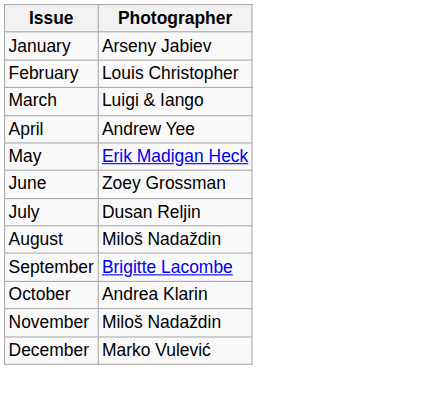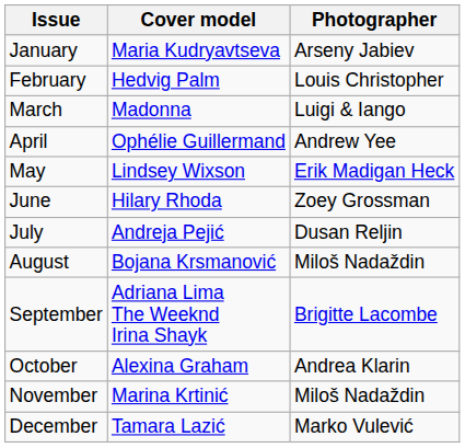 <table class="sortable wikitable">
 <tr>
 <th>Issue</th>
+<th>Cover model</th>
 <th>Photographer</th>
 </tr>
 <tr>
 <td>January</td>
+<td><a href='#'>Maria Kudryavtseva</a></td>
 <td>Arseny Jabiev</td>
 </tr>
 <tr>
 <td>February</td>
+<td><a href='#'>Hedvig Palm</a></td>
 <td>Louis Christopher</td>
 </tr>
 <tr>
 <td>March</td>
+<td><a href='#'>Madonna</a></td>
 <td>Luigi & Iango</td>
 </tr>
 <tr>
 <td>April</td>
+<td><a href='#'>Ophélie Guillermand</a></td>
 <td>Andrew Yee</td>
 </tr>
 <tr>
 <td>May</td>
+<td><a href='#'>Lindsey Wixson</a></td>
 <td><a href='#'>Erik Madigan Heck</a></td>
 </tr>
 <tr>
 <td>June</td>
+<td><a href='#'>Hilary Rhoda</a></td>
 <td>Zoey Grossman</td>
 </tr>
 <tr>
 <td>July</td>
+<td><a href='#'>Andreja Pejić</a></td>
 <td>Dusan Reljin</td>
 </tr>
 <tr>
 <td>August</td>
+<td><a href='#'>Bojana Krsmanović</a></td>
 <td>Miloš Nadaždin</td>
 </tr>
 <tr>
 <td>September</td>
+<td><a href='#'>Adriana Lima</a><br><a href='#'>The Weeknd</a><br><a href='#'>Irina Shayk</a></td>
 <td><a href='#'>Brigitte Lacombe</a></td>
 </tr>
 <tr>
 <td>October</td>
+<td><a href='#'>Alexina Graham</a></td>
 <td>Andrea Klarin</td>
 </tr>
 <tr>
 <td>November</td>
+<td><a href='#'>Marina Krtinić</a></td>
 <td>Miloš Nadaždin</td>
 </tr>
 <tr>
 <td>December</td>
+<td><a href='#'>Tamara Lazić</a></td>
 <td>Marko Vulević</td>
 </tr>
 </table>
